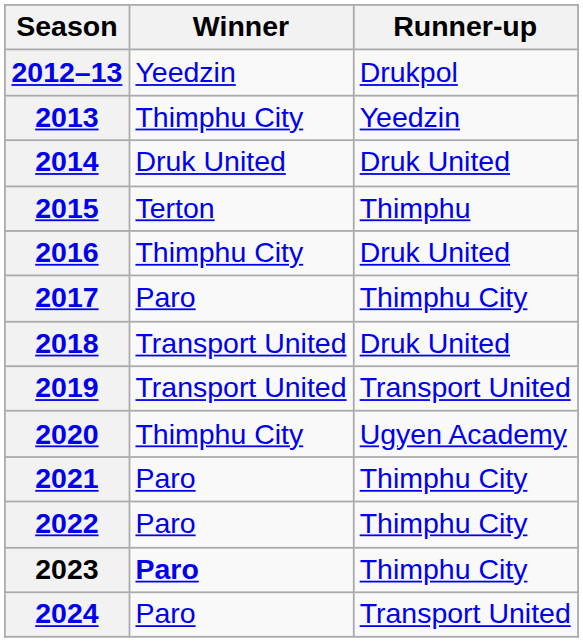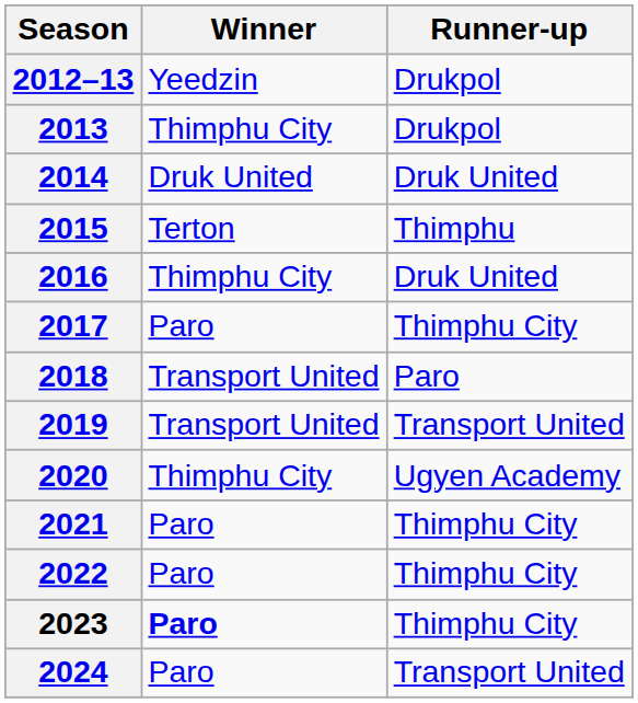 <table class="wikitable plainrowheaders sortable">
 <tr>
 <th scope="col">Season</th>
 <th scope="col">Winner</th>
 <th scope="col">Runner-up</th>
 </tr>
 <tr>
 <th scope="row"><a href='#'>2012–13</a></th>
 <td><a href='#'>Yeedzin</a></td>
 <td><a href='#'>Drukpol</a></td>
 </tr>
 <tr>
 <th scope="row"><a href='#'>2013</a></th>
 <td><a href='#'>Thimphu City</a></td>
-<td><a href='#'>Yeedzin</a></td>
+<td><a href='#'>Drukpol</a></td>
 </tr>
 <tr>
 <th scope="row"><a href='#'>2014</a></th>
 <td><a href='#'>Druk United</a></td>
 <td><a href='#'>Druk United</a></td>
 </tr>
 <tr>
 <th scope="row"><a href='#'>2015</a></th>
 <td><a href='#'>Terton</a></td>
 <td><a href='#'>Thimphu</a></td>
 </tr>
 <tr>
 <th scope="row"><a href='#'>2016</a></th>
 <td><a href='#'>Thimphu City</a></td>
 <td><a href='#'>Druk United</a></td>
 </tr>
 <tr>
 <th scope="row"><a href='#'>2017</a></th>
 <td><a href='#'>Paro</a></td>
 <td><a href='#'>Thimphu City</a></td>
 </tr>
 <tr>
 <th scope="row"><a href='#'>2018</a></th>
 <td><a href='#'>Transport United</a></td>
-<td><a href='#'>Druk United</a></td>
+<td><a href='#'>Paro</a></td>
 </tr>
 <tr>
 <th scope="row"><a href='#'>2019</a></th>
 <td><a href='#'>Transport United</a></td>
 <td><a href='#'>Transport United</a></td>
 </tr>
 <tr>
 <th scope="row"><a href='#'>2020</a></th>
 <td><a href='#'>Thimphu City</a></td>
 <td><a href='#'>Ugyen Academy</a></td>
 </tr>
 <tr>
 <th scope="row"><a href='#'>2021</a></th>
 <td><a href='#'>Paro</a></td>
 <td><a href='#'>Thimphu City</a></td>
 </tr>
 <tr>
 <th scope="row"><a href='#'>2022</a></th>
 <td><a href='#'>Paro</a></td>
 <td><a href='#'>Thimphu City</a></td>
 </tr>
 <tr>
 <th scope="row">2023</th>
 <td><strong><a href='#'>Paro</a></strong></td>
 <td><a href='#'>Thimphu City</a></td>
 </tr>
 <tr>
 <th scope="row"><a href='#'>2024</a></th>
 <td><a href='#'>Paro</a></td>
 <td><a href='#'>Transport United</a></td>
 </tr>
 </table>
